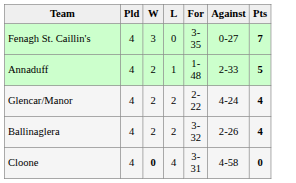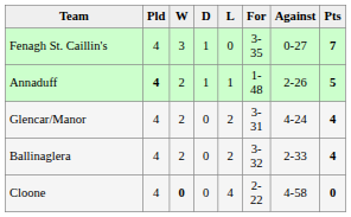 <table style=border-collapse:collapse border=1 cellspacing=0 cellpadding=5>
 <tr align=center bgcolor=#efefef>
 <th width=165>Team</th>
 <th width=20>Pld</th>
 <th width=20>W</th>
+<th width=20>D</th>
 <th width=20>L</th>
 <th width=20>For</th>
 <th width=20>Against</th>
 <th width=20>Pts</th>
 </tr>
 <tr align=center style="background:#ccffcc;">
 <td style="text-align:left;">Fenagh St. Caillin's</td>
 <td>4</td>
 <td>3</td>
+<td>1</td>
 <td>0</td>
 <td>3-35</td>
 <td>0-27</td>
 <td><strong>7</strong></td>
 </tr>
 <tr align=center style="background:#ccffcc;">
 <td style="text-align:left;">Annaduff</td>
-<td>4</td>
+<td><strong>4</strong></td>
 <td>2</td>
 <td>1</td>
+<td>1</td>
 <td>1-48</td>
-<td>2-33</td>
+<td>2-26</td>
 <td><strong>5</strong></td>
 </tr>
 <tr align=center style="background:#f5f5f5;">
 <td style="text-align:left;">Glencar/Manor</td>
 <td>4</td>
 <td>2</td>
+<td>0</td>
 <td>2</td>
-<td>2-22</td>
+<td>3-31</td>
 <td>4-24</td>
 <td><strong>4</strong></td>
 </tr>
 <tr align=center style="background:#f5f5f5;">
 <td style="text-align:left;">Ballinaglera</td>
 <td>4</td>
 <td>2</td>
+<td>0</td>
 <td>2</td>
 <td>3-32</td>
-<td>2-26</td>
+<td>2-33</td>
 <td><strong>4</strong></td>
 </tr>
 <tr align=center style="background:#f5f5f5;">
 <td style="text-align:left;">Cloone</td>
 <td>4</td>
 <td><strong>0</strong></td>
+<td>0</td>
 <td>4</td>
-<td>3-31</td>
+<td>2-22</td>
 <td>4-58</td>
 <td><strong>0</strong></td>
 </tr>
 </table>
